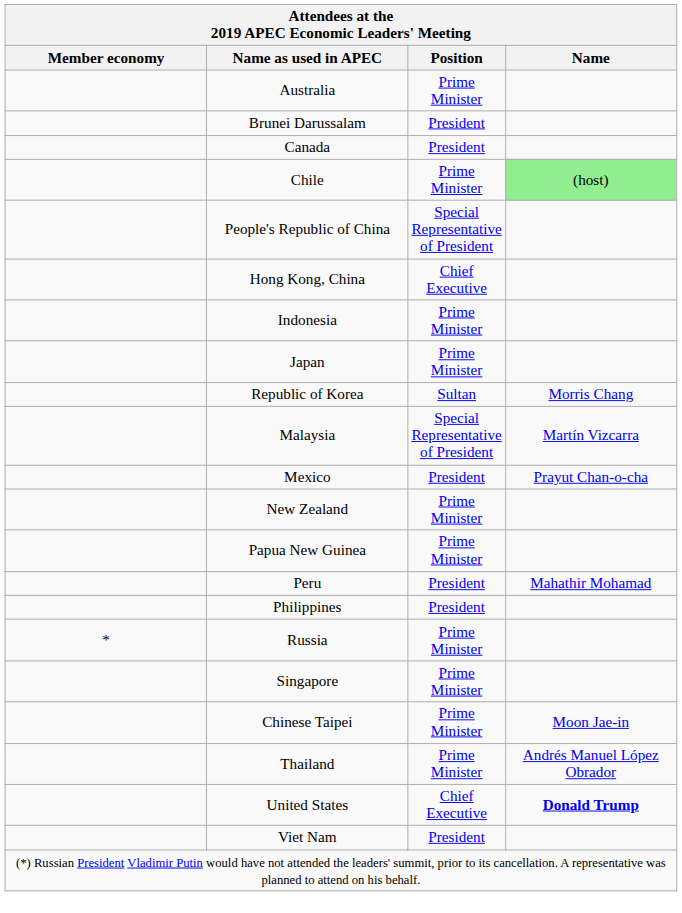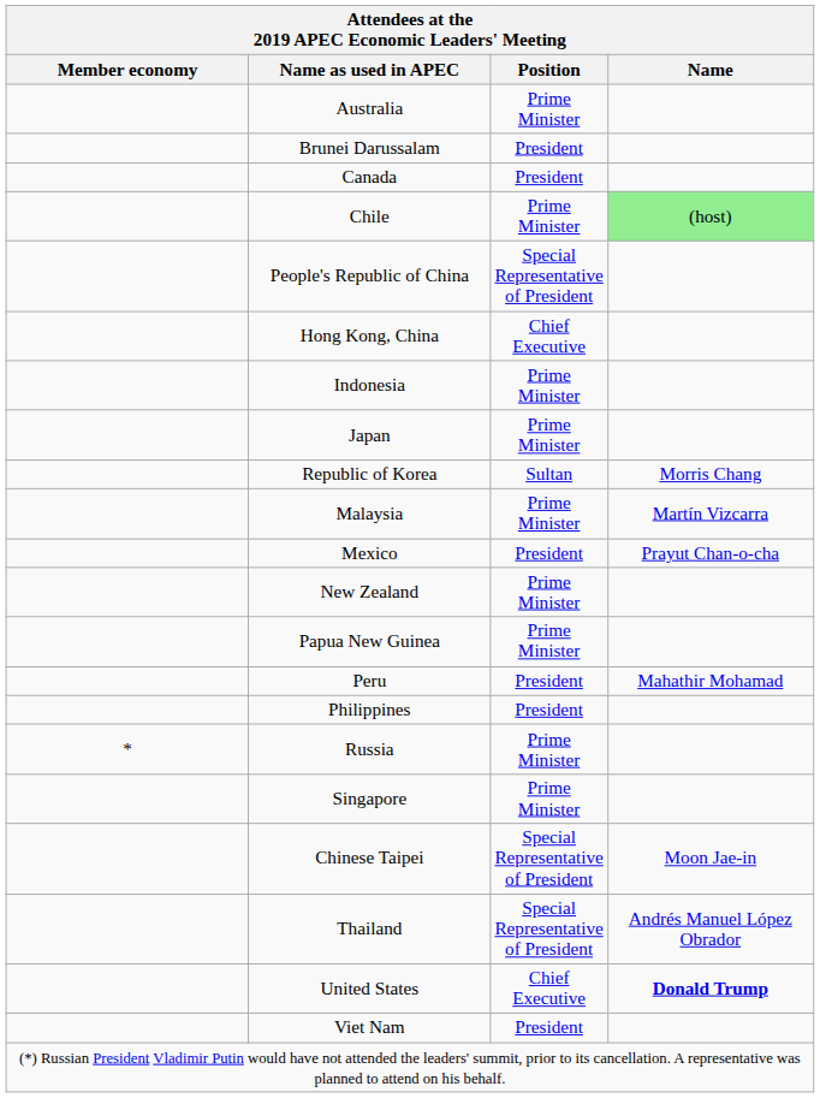 <table class="wikitable collapsible sortable" style="margin-left: auto; margin-right: auto; text-align:center; width:80%;">
 <tr>
 <th colspan=5>Attendees at the<br>2019 APEC Economic Leaders' Meeting</th>
 </tr>
 <tr>
 <th width=30%>Member economy</th>
 <th width=30%>Name as used in APEC</th>
 <th width=10%>Position</th>
 <th>Name</th>
 </tr>
 <tr>
 <td></td>
 <td>Australia</td>
 <td><a href='#'>Prime Minister</a></td>
 <td></td>
 </tr>
 <tr>
 <td></td>
 <td>Brunei Darussalam</td>
 <td><a href='#'>President</a></td>
 <td></td>
 </tr>
 <tr>
 <td></td>
 <td>Canada</td>
 <td><a href='#'>President</a></td>
 <td></td>
 </tr>
 <tr>
 <td></td>
 <td>Chile</td>
 <td><a href='#'>Prime Minister</a></td>
 <td style="background: lightgreen;"> (host)</td>
 </tr>
 <tr>
 <td></td>
 <td>People's Republic of China</td>
 <td><a href='#'>Special Representative of President</a></td>
 <td></td>
 </tr>
 <tr>
 <td></td>
 <td>Hong Kong, China</td>
 <td><a href='#'>Chief Executive</a></td>
 <td></td>
 </tr>
 <tr>
 <td></td>
 <td>Indonesia</td>
 <td><a href='#'>Prime Minister</a></td>
 <td></td>
 </tr>
 <tr>
 <td></td>
 <td>Japan</td>
 <td><a href='#'>Prime Minister</a></td>
 <td></td>
 </tr>
 <tr>
 <td></td>
 <td>Republic of Korea</td>
 <td><a href='#'>Sultan</a></td>
 <td><a href='#'>Morris Chang</a></td>
 </tr>
 <tr>
 <td></td>
 <td>Malaysia</td>
-<td><a href='#'>Special Representative of President</a></td>
+<td><a href='#'>Prime Minister</a></td>
 <td><a href='#'>Martín Vizcarra</a></td>
 </tr>
 <tr>
 <td></td>
 <td>Mexico</td>
 <td><a href='#'>President</a></td>
 <td><a href='#'>Prayut Chan-o-cha</a></td>
 </tr>
 <tr>
 <td></td>
 <td>New Zealand</td>
 <td><a href='#'>Prime Minister</a></td>
 <td></td>
 </tr>
 <tr>
 <td></td>
 <td>Papua New Guinea</td>
 <td><a href='#'>Prime Minister</a></td>
 <td></td>
 </tr>
 <tr>
 <td></td>
 <td>Peru</td>
 <td><a href='#'>President</a></td>
 <td><a href='#'>Mahathir Mohamad</a></td>
 </tr>
 <tr>
 <td></td>
 <td>Philippines</td>
 <td><a href='#'>President</a></td>
 <td></td>
 </tr>
 <tr>
 <td>*</td>
 <td>Russia</td>
 <td><a href='#'>Prime Minister</a></td>
 <td></td>
 </tr>
 <tr>
 <td></td>
 <td>Singapore</td>
 <td><a href='#'>Prime Minister</a></td>
 <td></td>
 </tr>
 <tr>
 <td></td>
 <td>Chinese Taipei</td>
-<td><a href='#'>Prime Minister</a></td>
+<td><a href='#'>Special Representative of President</a></td>
 <td><a href='#'>Moon Jae-in</a></td>
 </tr>
 <tr>
 <td></td>
 <td>Thailand</td>
-<td><a href='#'>Prime Minister</a></td>
+<td><a href='#'>Special Representative of President</a></td>
 <td><a href='#'>Andrés Manuel López Obrador</a></td>
 </tr>
 <tr>
 <td></td>
 <td>United States</td>
 <td><a href='#'>Chief Executive</a></td>
 <td><strong><a href='#'>Donald Trump</a></strong></td>
 </tr>
 <tr>
 <td></td>
 <td>Viet Nam</td>
 <td><a href='#'>President</a></td>
 <td></td>
 </tr>
 <tr class="sortbottom">
 <td colspan=4><small>(*) Russian <a href='#'>President</a> <a href='#'>Vladimir Putin</a> would have not attended the leaders' summit, prior to its cancellation. A representative was planned to attend on his behalf.</small></td>
 </tr>
 </table>
